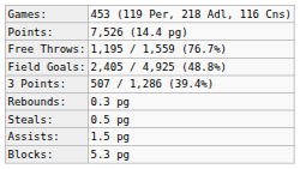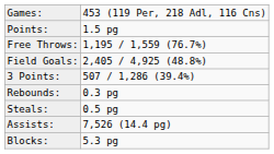 <table class="wikitable">
 <tr align=left>
 <td style="background:#efefef;">Games:</td>
 <td>453 (119 Per, 218 Adl, 116 Cns)</td>
 </tr>
 <tr>
 <td style="background:#efefef;">Points:</td>
-<td>7,526 (14.4 pg)</td>
+<td>1.5 pg</td>
 </tr>
 <tr>
 <td style="background:#efefef;">Free Throws:</td>
 <td>1,195 / 1,559 (76.7%)</td>
 </tr>
 <tr>
 <td style="background:#efefef;">Field Goals:</td>
 <td>2,405 / 4,925 (48.8%)</td>
 </tr>
 <tr>
 <td style="background:#efefef;">3 Points:</td>
 <td>507 / 1,286 (39.4%)</td>
 </tr>
 <tr>
 <td style="background:#efefef;">Rebounds:</td>
 <td>0.3 pg</td>
 </tr>
 <tr>
 <td style="background:#efefef;">Steals:</td>
 <td>0.5 pg</td>
 </tr>
 <tr>
 <td style="background:#efefef;">Assists:</td>
-<td>1.5 pg</td>
+<td>7,526 (14.4 pg)</td>
 </tr>
 <tr>
 <td style="background:#efefef;">Blocks:</td>
 <td>5.3 pg</td>
 </tr>
 </table>
